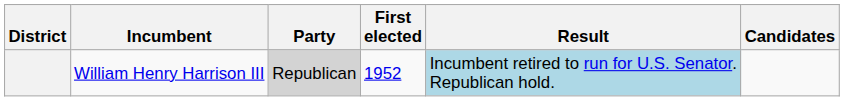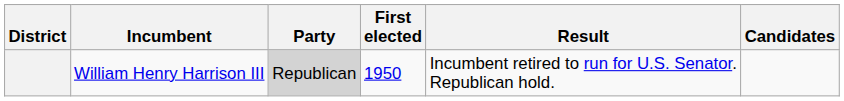 <table class=wikitable>
 <tr valign=bottom>
 <th>District</th>
 <th>Incumbent</th>
 <th>Party</th>
 <th>First<br>elected</th>
 <th>Result</th>
 <th>Candidates</th>
 </tr>
 <tr>
 <th></th>
 <td><a href='#'>William Henry Harrison III</a></td>
 <td style="background: lightgrey;">Republican</td>
-<td><a href='#'>1952</a></td>
-<td style="background: lightblue;">Incumbent retired to <a href='#'>run for U.S. Senator</a>.<br>Republican hold.</td>
+<td><a href='#'>1950</a></td>
+<td>Incumbent retired to <a href='#'>run for U.S. Senator</a>.<br>Republican hold.</td>
 <td nowrap></td>
 </tr>
 </table>
